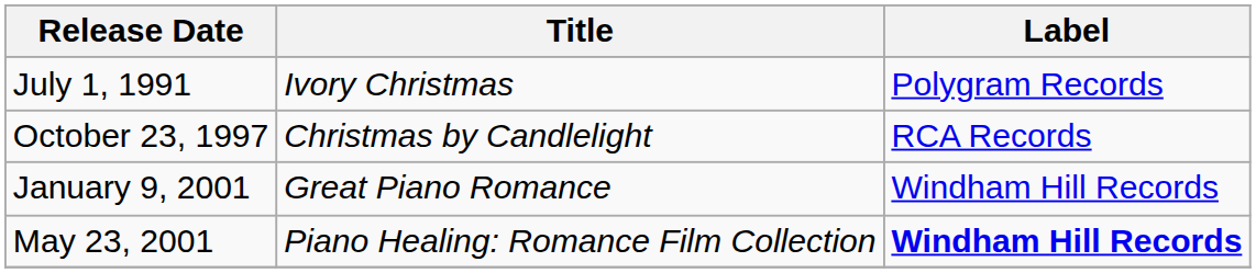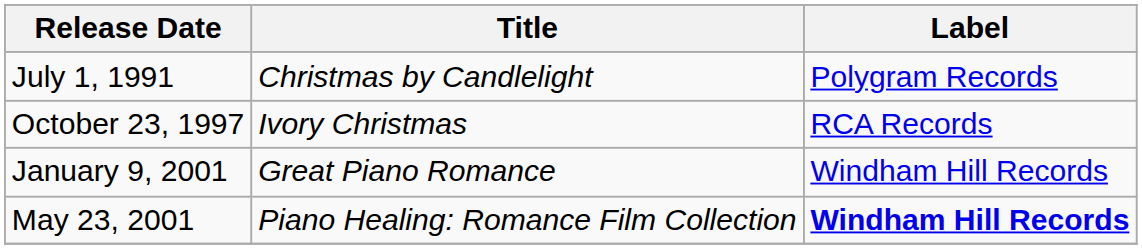 <table class="wikitable">
 <tr>
 <th>Release Date</th>
 <th>Title</th>
 <th>Label</th>
 </tr>
 <tr>
 <td>July 1, 1991</td>
-<td><em>Ivory Christmas</em></td>
+<td><em>Christmas by Candlelight</em></td>
 <td><a href='#'>Polygram Records</a></td>
 </tr>
 <tr>
 <td>October 23, 1997</td>
-<td><em>Christmas by Candlelight</em></td>
+<td><em>Ivory Christmas</em></td>
 <td><a href='#'>RCA Records</a></td>
 </tr>
 <tr>
 <td>January 9, 2001</td>
 <td><em>Great Piano Romance</em></td>
 <td><a href='#'>Windham Hill Records</a></td>
 </tr>
 <tr>
 <td>May 23, 2001</td>
 <td><em>Piano Healing: Romance Film Collection</em></td>
 <td><strong><a href='#'>Windham Hill Records</a></strong></td>
 </tr>
 <tr>
 </tr>
 </table>
